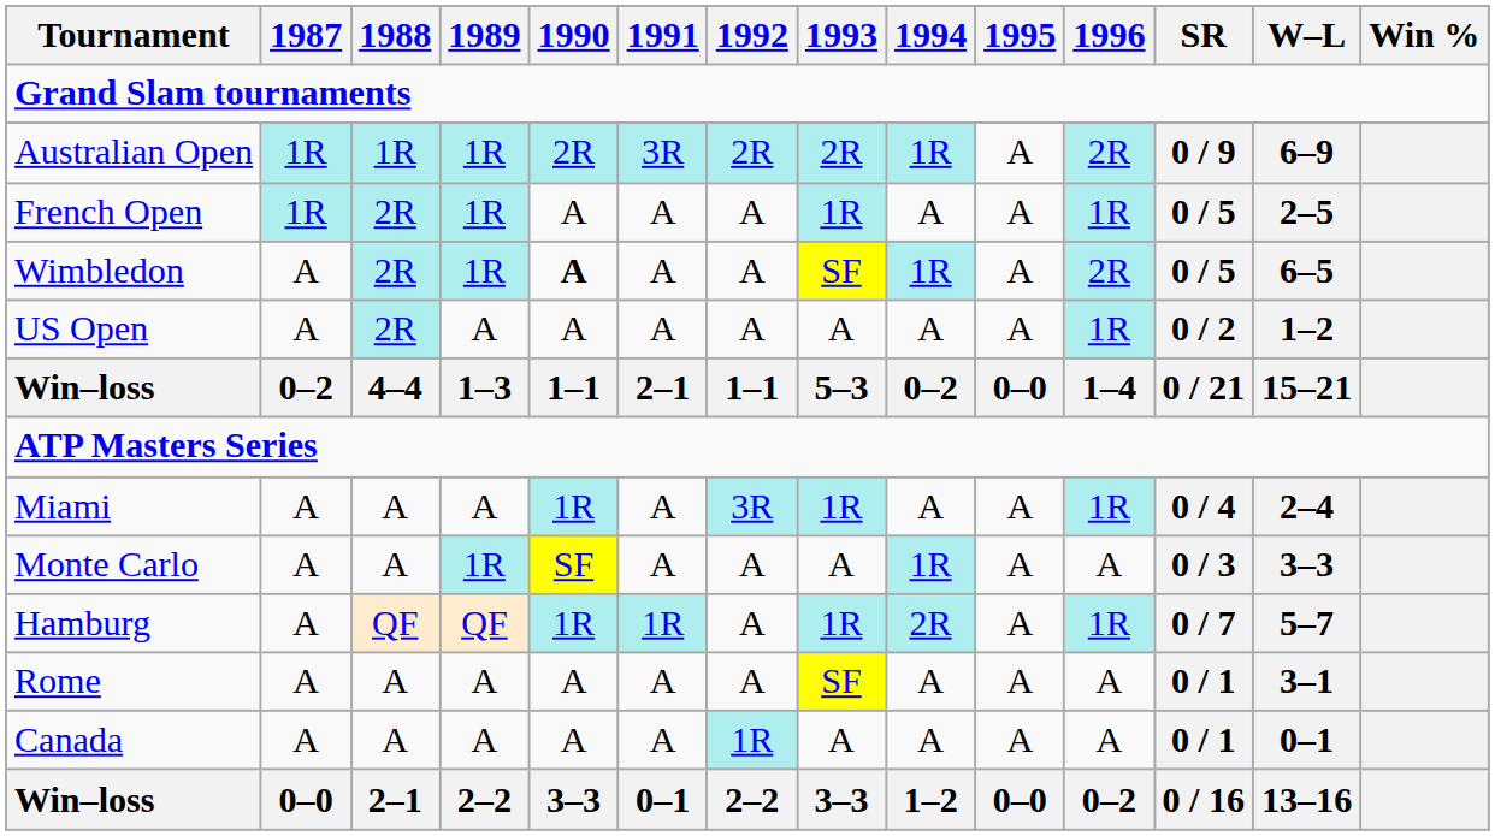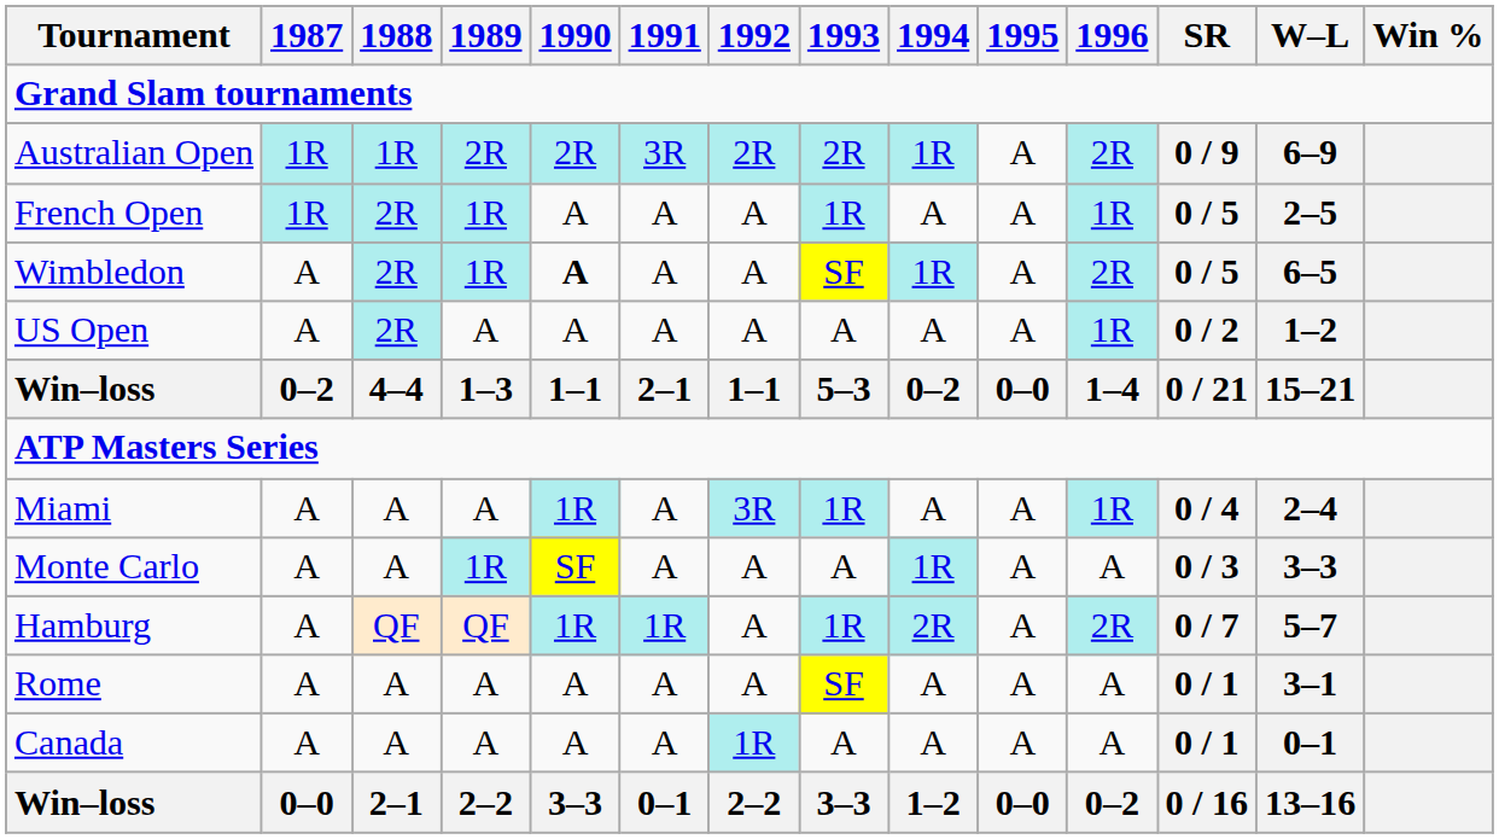 <table class=wikitable style=text-align:center;font-size:97%>
 <tr>
 <th>Tournament</th>
 <th><a href='#'>1987</a></th>
 <th><a href='#'>1988</a></th>
 <th><a href='#'>1989</a></th>
 <th><a href='#'>1990</a></th>
 <th><a href='#'>1991</a></th>
 <th><a href='#'>1992</a></th>
 <th><a href='#'>1993</a></th>
 <th><a href='#'>1994</a></th>
 <th><a href='#'>1995</a></th>
 <th><a href='#'>1996</a></th>
 <th>SR</th>
 <th>W–L</th>
 <th>Win %</th>
 </tr>
 <tr>
 <td colspan=23 align=left><strong><a href='#'>Grand Slam tournaments</a></strong></td>
 </tr>
 <tr>
 <td align=left><a href='#'>Australian Open</a></td>
 <td bgcolor=afeeee><a href='#'>1R</a></td>
 <td bgcolor=afeeee><a href='#'>1R</a></td>
-<td bgcolor=afeeee><a href='#'>1R</a></td>
+<td bgcolor=afeeee><a href='#'>2R</a></td>
 <td bgcolor=afeeee><a href='#'>2R</a></td>
 <td bgcolor=afeeee><a href='#'>3R</a></td>
 <td bgcolor=afeeee><a href='#'>2R</a></td>
 <td bgcolor=afeeee><a href='#'>2R</a></td>
 <td bgcolor=afeeee><a href='#'>1R</a></td>
 <td>A</td>
 <td bgcolor=afeeee><a href='#'>2R</a></td>
 <th>0 / 9</th>
 <th>6–9</th>
 <th></th>
 </tr>
 <tr>
 <td align=left><a href='#'>French Open</a></td>
 <td bgcolor=afeeee><a href='#'>1R</a></td>
 <td bgcolor=afeeee><a href='#'>2R</a></td>
 <td bgcolor=afeeee><a href='#'>1R</a></td>
 <td>A</td>
 <td>A</td>
 <td>A</td>
 <td bgcolor=afeeee><a href='#'>1R</a></td>
 <td>A</td>
 <td>A</td>
 <td bgcolor=afeeee><a href='#'>1R</a></td>
 <th>0 / 5</th>
 <th>2–5</th>
 <th></th>
 </tr>
 <tr>
 <td align=left><a href='#'>Wimbledon</a></td>
 <td>A</td>
 <td bgcolor=afeeee><a href='#'>2R</a></td>
 <td bgcolor=afeeee><a href='#'>1R</a></td>
 <td><strong>A</strong></td>
 <td>A</td>
 <td>A</td>
 <td bgcolor=yellow><a href='#'>SF</a></td>
 <td bgcolor=afeeee><a href='#'>1R</a></td>
 <td>A</td>
 <td bgcolor=afeeee><a href='#'>2R</a></td>
 <th>0 / 5</th>
 <th>6–5</th>
 <th></th>
 </tr>
 <tr>
 <td align=left><a href='#'>US Open</a></td>
 <td>A</td>
 <td bgcolor=afeeee><a href='#'>2R</a></td>
 <td>A</td>
 <td>A</td>
 <td>A</td>
 <td>A</td>
 <td>A</td>
 <td>A</td>
 <td>A</td>
 <td bgcolor=afeeee><a href='#'>1R</a></td>
 <th>0 / 2</th>
 <th>1–2</th>
 <th></th>
 </tr>
 <tr>
 <th style=text-align:left>Win–loss</th>
 <th>0–2</th>
 <th>4–4</th>
 <th>1–3</th>
 <th>1–1</th>
 <th>2–1</th>
 <th>1–1</th>
 <th>5–3</th>
 <th>0–2</th>
 <th>0–0</th>
 <th>1–4</th>
 <th>0 / 21</th>
 <th>15–21</th>
 <th></th>
 </tr>
 <tr>
 <td colspan=23 align=left><strong><a href='#'>ATP Masters Series</a></strong></td>
 </tr>
 <tr>
 <td align=left><a href='#'>Miami</a></td>
 <td>A</td>
 <td>A</td>
 <td>A</td>
 <td bgcolor=afeeee><a href='#'>1R</a></td>
 <td>A</td>
 <td bgcolor=afeeee><a href='#'>3R</a></td>
 <td bgcolor=afeeee><a href='#'>1R</a></td>
 <td>A</td>
 <td>A</td>
 <td bgcolor=afeeee><a href='#'>1R</a></td>
 <th>0 / 4</th>
 <th>2–4</th>
 <th></th>
 </tr>
 <tr>
 <td align=left><a href='#'>Monte Carlo</a></td>
 <td>A</td>
 <td>A</td>
 <td bgcolor=afeeee><a href='#'>1R</a></td>
 <td bgcolor=yellow><a href='#'>SF</a></td>
 <td>A</td>
 <td>A</td>
 <td>A</td>
 <td bgcolor=afeeee><a href='#'>1R</a></td>
 <td>A</td>
 <td>A</td>
 <th>0 / 3</th>
 <th>3–3</th>
 <th></th>
 </tr>
 <tr>
 <td align=left><a href='#'>Hamburg</a></td>
 <td>A</td>
 <td bgcolor=ffebcd><a href='#'>QF</a></td>
 <td bgcolor=ffebcd><a href='#'>QF</a></td>
 <td bgcolor=afeeee><a href='#'>1R</a></td>
 <td bgcolor=afeeee><a href='#'>1R</a></td>
 <td>A</td>
 <td bgcolor=afeeee><a href='#'>1R</a></td>
 <td bgcolor=afeeee><a href='#'>2R</a></td>
 <td>A</td>
-<td bgcolor=afeeee><a href='#'>1R</a></td>
+<td bgcolor=afeeee><a href='#'>2R</a></td>
 <th>0 / 7</th>
 <th>5–7</th>
 <th></th>
 </tr>
 <tr>
 <td align=left><a href='#'>Rome</a></td>
 <td>A</td>
 <td>A</td>
 <td>A</td>
 <td>A</td>
 <td>A</td>
 <td>A</td>
 <td bgcolor=yellow><a href='#'>SF</a></td>
 <td>A</td>
 <td>A</td>
 <td>A</td>
 <th>0 / 1</th>
 <th>3–1</th>
 <th></th>
 </tr>
 <tr>
 <td align=left><a href='#'>Canada</a></td>
 <td>A</td>
 <td>A</td>
 <td>A</td>
 <td>A</td>
 <td>A</td>
 <td bgcolor=afeeee><a href='#'>1R</a></td>
 <td>A</td>
 <td>A</td>
 <td>A</td>
 <td>A</td>
 <th>0 / 1</th>
 <th>0–1</th>
 <th></th>
 </tr>
 <tr>
 <th style=text-align:left>Win–loss</th>
 <th>0–0</th>
 <th>2–1</th>
 <th>2–2</th>
 <th>3–3</th>
 <th>0–1</th>
 <th>2–2</th>
 <th>3–3</th>
 <th>1–2</th>
 <th>0–0</th>
 <th>0–2</th>
 <th>0 / 16</th>
 <th>13–16</th>
 <th></th>
 </tr>
 </table>
